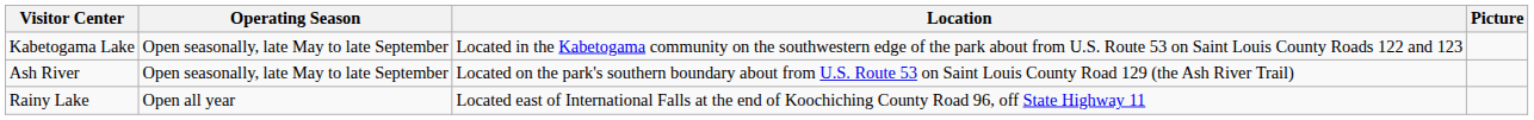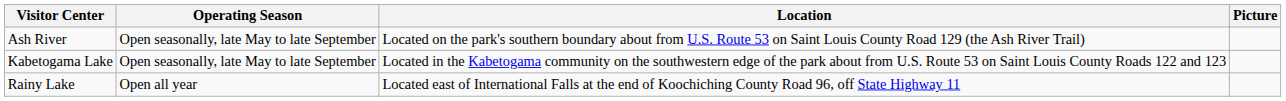 <table class="wikitable">
 <tr>
 <th>Visitor Center</th>
 <th>Operating Season</th>
 <th>Location</th>
 <th>Picture</th>
 </tr>
 <tr>
+<td>Ash River</td>
+<td>Open seasonally, late May to late September</td>
+<td>Located on the park's southern boundary about  from <a href='#'>U.S. Route 53</a> on Saint Louis County Road 129 (the Ash River Trail)</td>
+<td></td>
+</tr>
+<tr>
 <td>Kabetogama Lake</td>
 <td>Open seasonally, late May to late September</td>
 <td>Located in the <a href='#'>Kabetogama</a> community on the southwestern edge of the park about  from U.S. Route 53 on Saint Louis County Roads 122 and 123</td>
-<td></td>
-</tr>
-<tr>
-<td>Ash River</td>
-<td>Open seasonally, late May to late September</td>
-<td>Located on the park's southern boundary about  from <a href='#'>U.S. Route 53</a> on Saint Louis County Road 129 (the Ash River Trail)</td>
 <td></td>
 </tr>
 <tr>
 <td>Rainy Lake</td>
 <td>Open all year</td>
 <td>Located  east of International Falls at the end of Koochiching County Road 96, off <a href='#'>State Highway 11</a></td>
 <td></td>
 </tr>
 </table>
